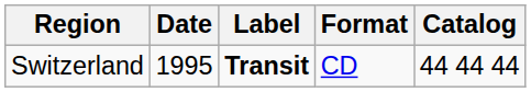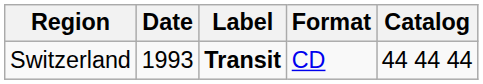 <table class="wikitable">
 <tr>
 <th>Region</th>
 <th>Date</th>
 <th>Label</th>
 <th>Format</th>
 <th>Catalog</th>
 </tr>
 <tr>
 <td>Switzerland</td>
-<td>1995</td>
+<td>1993</td>
 <td><strong>Transit</strong></td>
 <td><a href='#'>CD</a></td>
 <td>44 44 44</td>
 </tr>
 </table>
